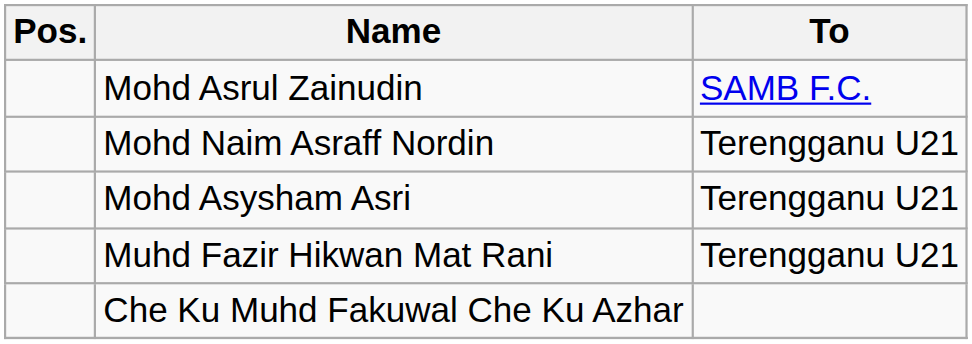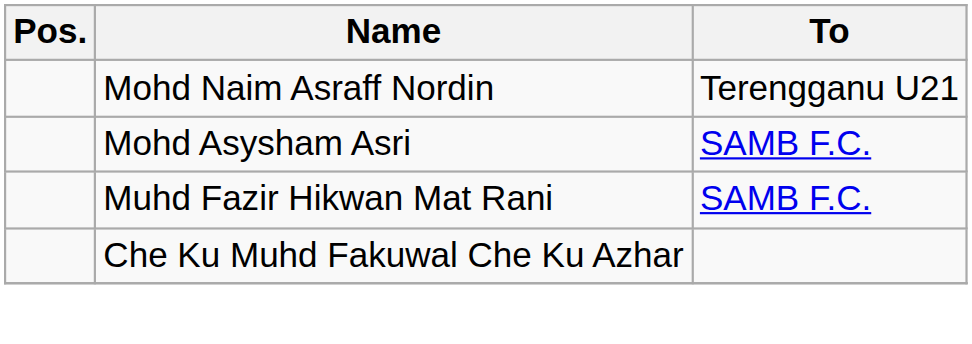 <table class="wikitable sortable">
 <tr>
 <th style="background:;">Pos.</th>
 <th style="background:;">Name</th>
 <th style="background:;">To</th>
-</tr>
-<tr>
-<td></td>
-<td> Mohd Asrul Zainudin</td>
-<td> <a href='#'>SAMB F.C.</a></td>
 </tr>
 <tr>
 <td></td>
 <td> Mohd Naim Asraff Nordin</td>
 <td> Terengganu U21</td>
 </tr>
 <tr>
 <td></td>
 <td> Mohd Asysham Asri</td>
-<td> Terengganu U21</td>
+<td> <a href='#'>SAMB F.C.</a></td>
 </tr>
 <tr>
 <td></td>
 <td> Muhd Fazir Hikwan Mat Rani</td>
-<td> Terengganu U21</td>
+<td> <a href='#'>SAMB F.C.</a></td>
 </tr>
 <tr>
 <td></td>
 <td> Che Ku Muhd Fakuwal Che Ku Azhar</td>
 <td></td>
 </tr>
 <tr>
 </tr>
 </table>
